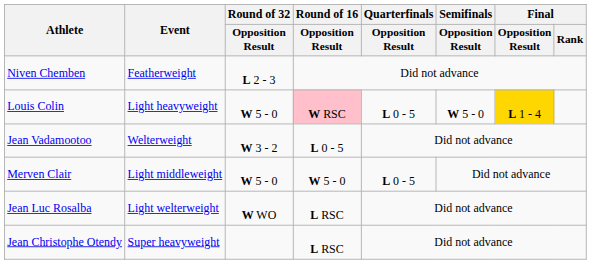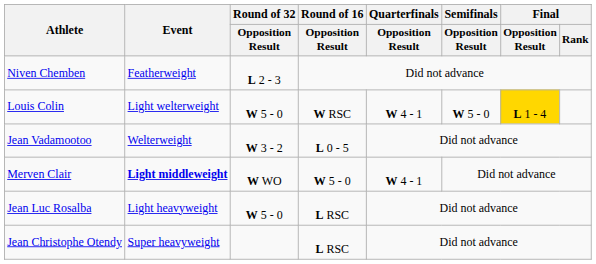 <table class="wikitable" style="font-size:90%; text-align:center">
 <tr>
 <th rowspan=2>Athlete</th>
 <th rowspan=2>Event</th>
 <th>Round of 32</th>
 <th>Round of 16</th>
 <th>Quarterfinals</th>
 <th>Semifinals</th>
 <th colspan=2>Final</th>
 </tr>
 <tr style="font-size:95%">
 <th>Opposition<br>Result</th>
 <th>Opposition<br>Result</th>
 <th>Opposition<br>Result</th>
 <th>Opposition<br>Result</th>
 <th>Opposition<br>Result</th>
 <th>Rank</th>
 </tr>
 <tr>
 <td align=left><a href='#'>Niven Chemben</a></td>
 <td align=left><a href='#'>Featherweight</a></td>
 <td><br><strong>L</strong> 2 - 3</td>
 <td colspan=5>Did not advance</td>
 </tr>
 <tr>
 <td align=left><a href='#'>Louis Colin</a></td>
-<td align=left><a href='#'>Light heavyweight</a></td>
+<td align=left><a href='#'>Light welterweight</a></td>
 <td><br><strong>W</strong> 5 - 0</td>
-<td style="background: pink;"><br><strong>W</strong> RSC</td>
-<td><br><strong>L</strong> 0 - 5</td>
+<td><br><strong>W</strong> RSC</td>
+<td><br><strong>W</strong> 4 - 1</td>
 <td><br><strong>W</strong> 5 - 0</td>
 <td style="background: gold;"><br><strong>L</strong> 1 - 4</td>
 <td></td>
 </tr>
 <tr>
 <td align=left><a href='#'>Jean Vadamootoo</a></td>
 <td align=left><a href='#'>Welterweight</a></td>
 <td><br><strong>W</strong> 3 - 2</td>
 <td><br><strong>L</strong> 0 - 5</td>
 <td colspan=4>Did not advance</td>
 </tr>
 <tr>
 <td align=left><a href='#'>Merven Clair</a></td>
-<td align=left><a href='#'>Light middleweight</a></td>
+<td align=left><strong><a href='#'>Light middleweight</a></strong></td>
+<td><br><strong>W</strong> WO</td>
 <td><br><strong>W</strong> 5 - 0</td>
-<td><br><strong>W</strong> 5 - 0</td>
-<td><br><strong>L</strong> 0 - 5</td>
+<td><br><strong>W</strong> 4 - 1</td>
 <td colspan=3>Did not advance</td>
 </tr>
 <tr>
 <td align=left><a href='#'>Jean Luc Rosalba</a></td>
-<td align=left><a href='#'>Light welterweight</a></td>
-<td><br><strong>W</strong> WO</td>
+<td align=left><a href='#'>Light heavyweight</a></td>
+<td><br><strong>W</strong> 5 - 0</td>
 <td><br><strong>L</strong> RSC</td>
 <td colspan=4>Did not advance</td>
 </tr>
 <tr>
 <td align=left><a href='#'>Jean Christophe Otendy</a></td>
 <td align=left><a href='#'>Super heavyweight</a></td>
 <td></td>
 <td><br><strong>L</strong> RSC</td>
 <td colspan=4>Did not advance</td>
 </tr>
 </table>
